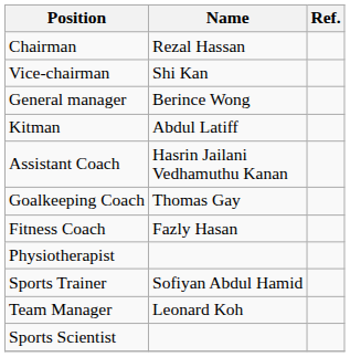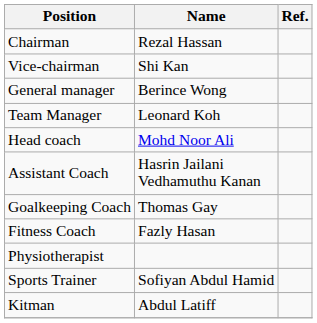 <table class="wikitable">
 <tr>
 <th>Position</th>
 <th>Name</th>
 <th>Ref.</th>
 </tr>
 <tr>
 <td>Chairman</td>
 <td> Rezal Hassan</td>
 <td></td>
 </tr>
 <tr>
 <td>Vice-chairman</td>
 <td> Shi Kan</td>
 <td></td>
 </tr>
 <tr>
 <td>General manager</td>
 <td> Berince Wong</td>
 <td></td>
 </tr>
 <tr>
-<td>Kitman</td>
-<td> Abdul Latiff</td>
+<td>Team Manager</td>
+<td> Leonard Koh</td>
 <td></td>
+</tr>
+<tr>
+<td>Head coach</td>
+<td> <a href='#'>Mohd Noor Ali</a></td>
+<td>  </td>
 </tr>
 <tr>
 <td>Assistant Coach</td>
 <td> Hasrin Jailani <br>  Vedhamuthu Kanan</td>
 <td></td>
 </tr>
 <tr>
 <td>Goalkeeping Coach</td>
 <td> Thomas Gay</td>
 <td></td>
 </tr>
 <tr>
 <td>Fitness Coach</td>
 <td> Fazly Hasan</td>
 <td></td>
 </tr>
 <tr>
 <td>Physiotherapist</td>
 <td></td>
 <td></td>
 </tr>
 <tr>
 <td>Sports Trainer</td>
 <td> Sofiyan Abdul Hamid</td>
 <td></td>
 </tr>
 <tr>
-<td>Team Manager</td>
-<td> Leonard Koh</td>
-<td></td>
-</tr>
-<tr>
-<td>Sports Scientist</td>
-<td></td>
+<td>Kitman</td>
+<td> Abdul Latiff</td>
 <td></td>
 </tr>
 <tr>
 </tr>
 </table>
